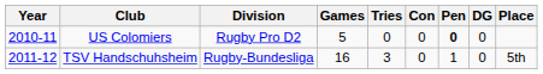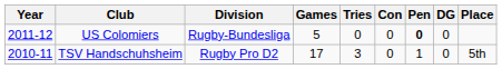 <table class="wikitable">
 <tr>
 <th>Year</th>
 <th>Club</th>
 <th>Division</th>
 <th>Games</th>
 <th>Tries</th>
 <th>Con</th>
 <th>Pen</th>
 <th>DG</th>
 <th>Place</th>
 </tr>
 <tr align="center">
-<td><a href='#'>2010-11</a></td>
+<td><a href='#'>2011-12</a></td>
 <td><a href='#'>US Colomiers</a></td>
-<td><a href='#'>Rugby Pro D2</a></td>
+<td><a href='#'>Rugby-Bundesliga</a></td>
 <td>5</td>
 <td>0</td>
 <td>0</td>
 <td><strong>0</strong></td>
 <td>0</td>
 <td></td>
 </tr>
 <tr align="center">
-<td><a href='#'>2011-12</a></td>
+<td><a href='#'>2010-11</a></td>
 <td><a href='#'>TSV Handschuhsheim</a></td>
-<td><a href='#'>Rugby-Bundesliga</a></td>
-<td>16</td>
+<td><a href='#'>Rugby Pro D2</a></td>
+<td>17</td>
 <td>3</td>
 <td>0</td>
 <td>1</td>
 <td>0</td>
 <td>5th</td>
 </tr>
 </table>
